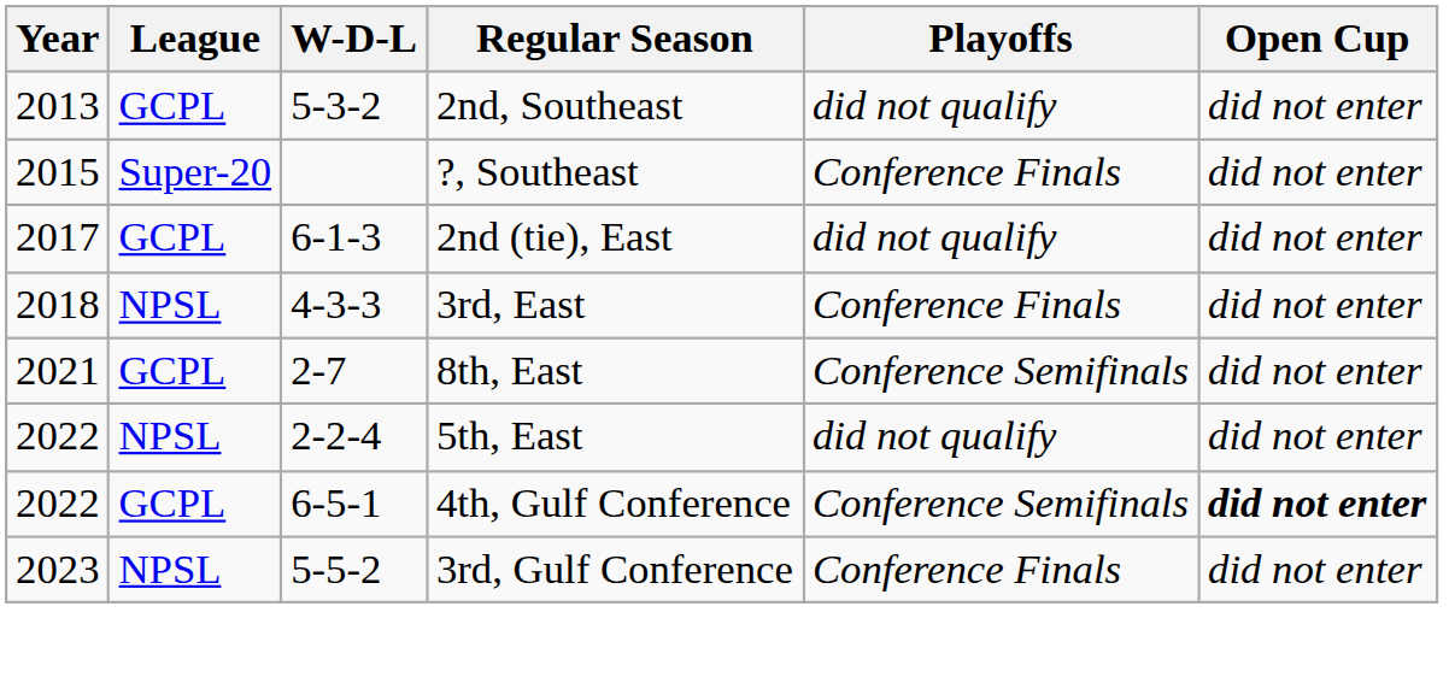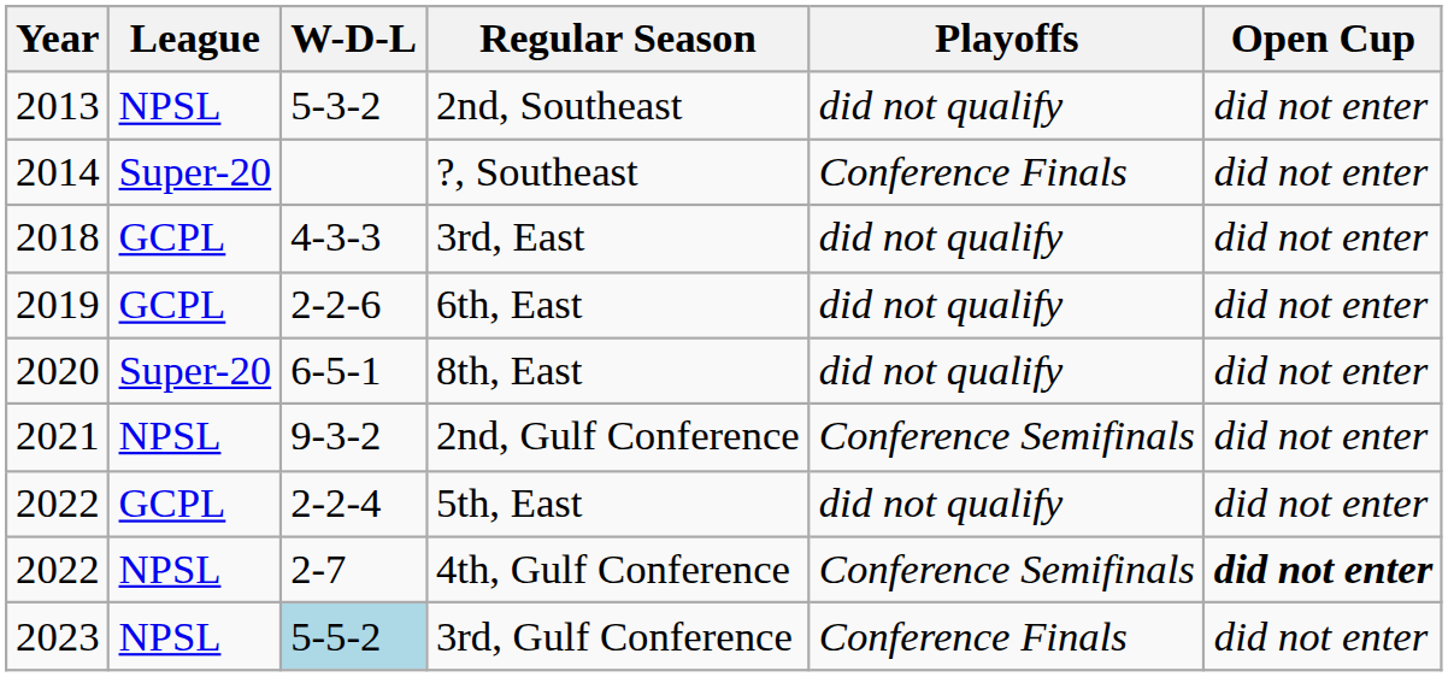 <table class="wikitable">
 <tr>
 <th>Year</th>
 <th>League</th>
 <th>W-D-L</th>
 <th>Regular Season</th>
 <th>Playoffs</th>
 <th>Open Cup</th>
 </tr>
 <tr>
 <td>2013</td>
-<td><a href='#'>GCPL</a></td>
+<td><a href='#'>NPSL</a></td>
 <td>5-3-2</td>
 <td>2nd, Southeast</td>
 <td><em>did not qualify</em></td>
 <td><em>did not enter</em></td>
 </tr>
 <tr>
-<td>2015</td>
+<td>2014</td>
 <td><a href='#'>Super-20</a></td>
 <td></td>
 <td>?, Southeast</td>
 <td><em>Conference Finals</em></td>
 <td><em>did not enter</em></td>
 </tr>
 <tr>
-<td>2017</td>
+<td>2018</td>
 <td><a href='#'>GCPL</a></td>
-<td>6-1-3</td>
-<td>2nd (tie), East</td>
+<td>4-3-3</td>
+<td>3rd, East</td>
 <td><em>did not qualify</em></td>
 <td><em>did not enter</em></td>
 </tr>
 <tr>
-<td>2018</td>
-<td><a href='#'>NPSL</a></td>
-<td>4-3-3</td>
-<td>3rd, East</td>
-<td><em>Conference Finals</em></td>
+<td>2019</td>
+<td><a href='#'>GCPL</a></td>
+<td>2-2-6</td>
+<td>6th, East</td>
+<td><em>did not qualify</em></td>
+<td><em>did not enter</em></td>
+</tr>
+<tr>
+<td>2020</td>
+<td><a href='#'>Super-20</a></td>
+<td>6-5-1</td>
+<td>8th, East</td>
+<td><em>did not qualify</em></td>
 <td><em>did not enter</em></td>
 </tr>
 <tr>
 <td>2021</td>
-<td><a href='#'>GCPL</a></td>
-<td>2-7</td>
-<td>8th, East</td>
+<td><a href='#'>NPSL</a></td>
+<td>9-3-2</td>
+<td>2nd, Gulf Conference</td>
 <td><em>Conference Semifinals</em></td>
 <td><em>did not enter</em></td>
 </tr>
 <tr>
 <td>2022</td>
-<td><a href='#'>NPSL</a></td>
+<td><a href='#'>GCPL</a></td>
 <td>2-2-4</td>
 <td>5th, East</td>
 <td><em>did not qualify</em></td>
 <td><em>did not enter</em></td>
 </tr>
 <tr>
 <td>2022</td>
-<td><a href='#'>GCPL</a></td>
-<td>6-5-1</td>
+<td><a href='#'>NPSL</a></td>
+<td>2-7</td>
 <td>4th, Gulf Conference</td>
 <td><em>Conference Semifinals</em></td>
 <td><strong><em>did not enter</em></strong></td>
 </tr>
 <tr>
 <td>2023</td>
 <td><a href='#'>NPSL</a></td>
-<td>5-5-2</td>
+<td style="background: lightblue;">5-5-2</td>
 <td>3rd, Gulf Conference</td>
 <td><em>Conference Finals</em></td>
 <td><em>did not enter</em></td>
 </tr>
 </table>
